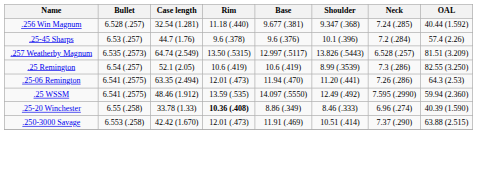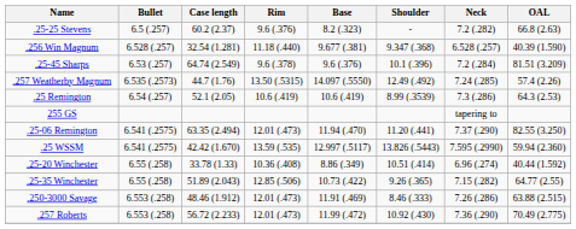 <table class="wikitable sortable" style="font-size: 9pt; width:700px; text-align:center">
 <tr>
 <th>Name</th>
 <th data-sort-type="number">Bullet</th>
 <th>Case length</th>
 <th data-sort-type="number">Rim</th>
 <th>Base</th>
 <th>Shoulder</th>
 <th data-sort-type="number">Neck</th>
 <th>OAL</th>
 </tr>
 <tr>
+<td><a href='#'>.25-25 Stevens</a></td>
+<td>6.5 (.257)</td>
+<td>60.2 (2.37)</td>
+<td>9.6 (.376)</td>
+<td>8.2 (.323)</td>
+<td>-</td>
+<td>7.2 (.282)</td>
+<td>66.8 (2.63)</td>
+</tr>
+<tr>
 <td><a href='#'>.256 Win Magnum</a></td>
 <td>6.528 (.257)</td>
 <td>32.54 (1.281)</td>
 <td>11.18 (.440)</td>
 <td>9.677 (.381)</td>
 <td>9.347 (.368)</td>
-<td>7.24 (.285)</td>
-<td>40.44 (1.592)</td>
+<td>6.528 (.257)</td>
+<td>40.39 (1.590)</td>
 </tr>
 <tr>
 <td><a href='#'>.25-45 Sharps</a></td>
 <td>6.53 (.257)</td>
-<td>44.7 (1.76)</td>
+<td>64.74 (2.549)</td>
 <td>9.6 (.378)</td>
 <td>9.6 (.376)</td>
 <td>10.1 (.396)</td>
 <td>7.2 (.284)</td>
-<td>57.4 (2.26)</td>
+<td>81.51 (3.209)</td>
 </tr>
 <tr>
 <td><a href='#'>.257 Weatherby Magnum</a></td>
 <td>6.535 (.2573)</td>
-<td>64.74 (2.549)</td>
+<td>44.7 (1.76)</td>
 <td>13.50 (.5315)</td>
-<td>12.997 (.5117)</td>
-<td>13.826 (.5443)</td>
-<td>6.528 (.257)</td>
-<td>81.51 (3.209)</td>
+<td>14.097 (.5550)</td>
+<td>12.49 (.492)</td>
+<td>7.24 (.285)</td>
+<td>57.4 (2.26)</td>
 </tr>
 <tr>
 <td><a href='#'>.25 Remington</a></td>
 <td>6.54 (.257)</td>
 <td>52.1 (2.05)</td>
 <td>10.6 (.419)</td>
 <td>10.6 (.419)</td>
 <td>8.99 (.3539)</td>
 <td>7.3 (.286)</td>
-<td>82.55 (3.250)</td>
+<td>64.3 (2.53)</td>
+</tr>
+<tr>
+<td><a href='#'>255 GS</a></td>
+<td></td>
+<td></td>
+<td></td>
+<td></td>
+<td></td>
+<td> tapering to </td>
+<td></td>
 </tr>
 <tr>
 <td><a href='#'>.25-06 Remington</a></td>
 <td>6.541 (.2575)</td>
 <td>63.35 (2.494)</td>
 <td>12.01 (.473)</td>
 <td>11.94 (.470)</td>
 <td>11.20 (.441)</td>
-<td>7.26 (.286)</td>
-<td>64.3 (2.53)</td>
+<td>7.37 (.290)</td>
+<td>82.55 (3.250)</td>
 </tr>
 <tr>
 <td><a href='#'>.25 WSSM</a></td>
 <td>6.541 (.2575)</td>
-<td>48.46 (1.912)</td>
+<td>42.42 (1.670)</td>
 <td>13.59 (.535)</td>
-<td>14.097 (.5550)</td>
-<td>12.49 (.492)</td>
+<td>12.997 (.5117)</td>
+<td>13.826 (.5443)</td>
 <td>7.595 (.2990)</td>
 <td>59.94 (2.360)</td>
 </tr>
 <tr>
 <td><a href='#'>.25-20 Winchester</a></td>
 <td>6.55 (.258)</td>
 <td>33.78 (1.33)</td>
-<td><strong>10.36 (.408)</strong></td>
+<td>10.36 (.408)</td>
 <td>8.86 (.349)</td>
-<td>8.46 (.333)</td>
+<td>10.51 (.414)</td>
 <td>6.96 (.274)</td>
-<td>40.39 (1.590)</td>
+<td>40.44 (1.592)</td>
+</tr>
+<tr>
+<td><a href='#'>.25-35 Winchester</a></td>
+<td>6.55 (.258)</td>
+<td>51.89 (2.043)</td>
+<td>12.85 (.506)</td>
+<td>10.73 (.422)</td>
+<td>9.26 (.365)</td>
+<td>7.15 (.282)</td>
+<td>64.77 (2.55)</td>
 </tr>
 <tr>
 <td><a href='#'>.250-3000 Savage</a></td>
 <td>6.553 (.258)</td>
-<td>42.42 (1.670)</td>
+<td>48.46 (1.912)</td>
 <td>12.01 (.473)</td>
 <td>11.91 (.469)</td>
-<td>10.51 (.414)</td>
-<td>7.37 (.290)</td>
+<td>8.46 (.333)</td>
+<td>7.26 (.286)</td>
 <td>63.88 (2.515)</td>
+</tr>
+<tr>
+<td><a href='#'>.257 Roberts</a></td>
+<td>6.553 (.258)</td>
+<td>56.72 (2.233)</td>
+<td>12.01 (.473)</td>
+<td>11.99 (.472)</td>
+<td>10.92 (.430)</td>
+<td>7.36 (.290)</td>
+<td>70.49 (2.775)</td>
 </tr>
 <tr>
 </tr>
 </table>
